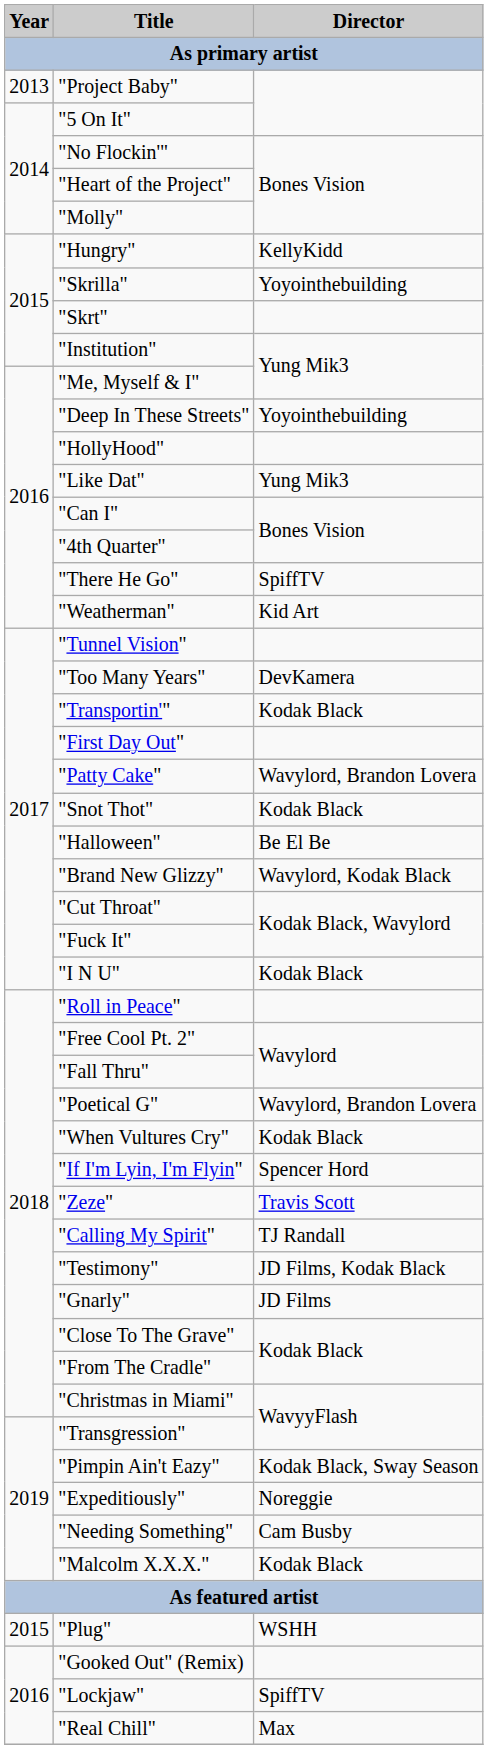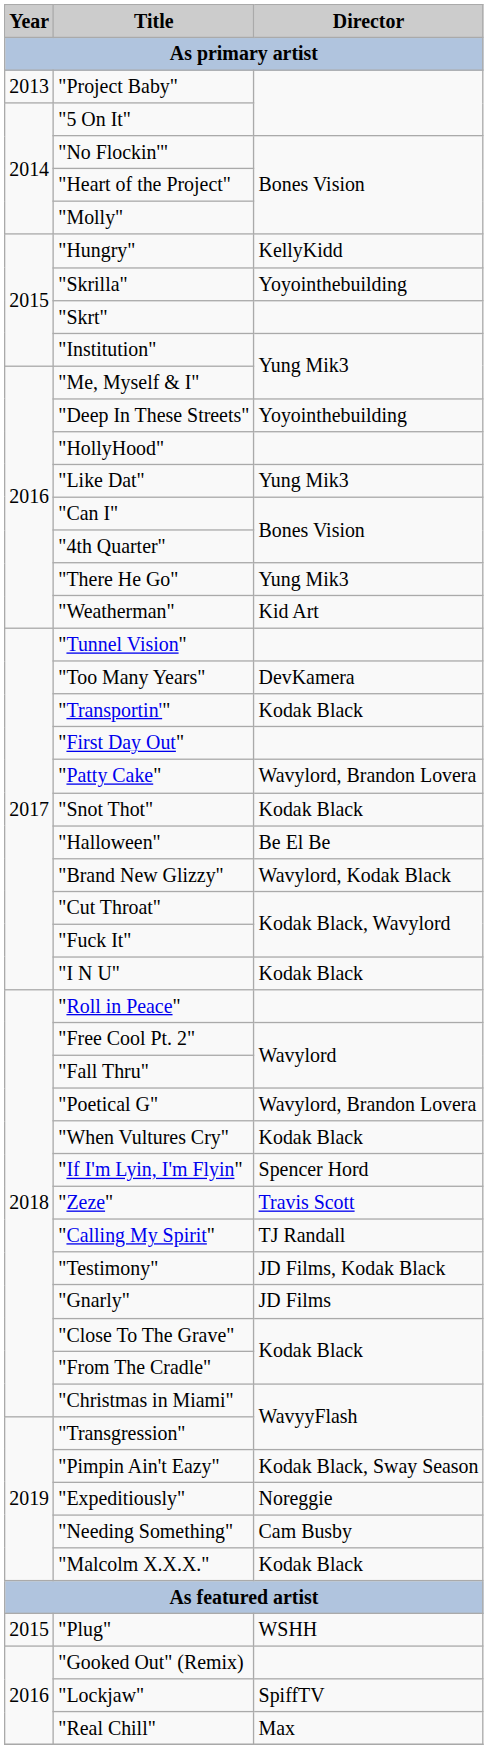 <table class="wikitable" style="font-size:95%">
 <tr>
 <th style="background:#ccc;">Year</th>
 <th style="background:#ccc;">Title</th>
 <th style="background:#ccc;">Director</th>
 </tr>
 <tr style="text-align:center;">
 <th colspan="3" style="background:#B0C4DE;">As primary artist</th>
 </tr>
 <tr>
 <td style="text-align:center;">2013</td>
 <td>"Project Baby"</td>
 <td rowspan="2"></td>
 </tr>
 <tr>
 <td rowspan="4" style="text-align:center;">2014</td>
 <td>"5 On It"</td>
 </tr>
 <tr>
 <td>"No Flockin'"</td>
 <td rowspan="3">Bones Vision</td>
 </tr>
 <tr>
 <td>"Heart of the Project"</td>
 </tr>
 <tr>
 <td>"Molly"</td>
 </tr>
 <tr>
 <td rowspan="4" style="text-align:center;">2015</td>
 <td>"Hungry"</td>
 <td>KellyKidd</td>
 </tr>
 <tr>
 <td>"Skrilla"</td>
 <td>Yoyointhebuilding</td>
 </tr>
 <tr>
 <td>"Skrt"</td>
 <td></td>
 </tr>
 <tr>
 <td>"Institution"</td>
 <td rowspan="2">Yung Mik3</td>
 </tr>
 <tr>
 <td rowspan="8" style="text-align:center;">2016</td>
 <td>"Me, Myself & I"</td>
 </tr>
 <tr>
 <td>"Deep In These Streets"</td>
 <td>Yoyointhebuilding</td>
 </tr>
 <tr>
 <td>"HollyHood"</td>
 <td></td>
 </tr>
 <tr>
 <td>"Like Dat"</td>
 <td>Yung Mik3</td>
 </tr>
 <tr>
 <td>"Can I"</td>
 <td rowspan="2">Bones Vision</td>
 </tr>
 <tr>
 <td>"4th Quarter"</td>
 </tr>
 <tr>
 <td>"There He Go"</td>
-<td>SpiffTV</td>
+<td>Yung Mik3</td>
 </tr>
 <tr>
 <td>"Weatherman"</td>
 <td>Kid Art</td>
 </tr>
 <tr>
 <td rowspan="11" style="text-align:center;">2017</td>
 <td>"<a href='#'>Tunnel Vision</a>"</td>
 <td></td>
 </tr>
 <tr>
 <td>"Too Many Years"</td>
 <td>DevKamera</td>
 </tr>
 <tr>
 <td>"<a href='#'>Transportin'</a>"</td>
 <td>Kodak Black</td>
 </tr>
 <tr>
 <td>"<a href='#'>First Day Out</a>"</td>
 <td></td>
 </tr>
 <tr>
 <td>"<a href='#'>Patty Cake</a>"</td>
 <td>Wavylord, Brandon Lovera</td>
 </tr>
 <tr>
 <td>"Snot Thot"</td>
 <td>Kodak Black</td>
 </tr>
 <tr>
 <td>"Halloween"</td>
 <td>Be El Be</td>
 </tr>
 <tr>
 <td>"Brand New Glizzy"</td>
 <td>Wavylord, Kodak Black</td>
 </tr>
 <tr>
 <td>"Cut Throat"</td>
 <td rowspan="2">Kodak Black, Wavylord</td>
 </tr>
 <tr>
 <td>"Fuck It"</td>
 </tr>
 <tr>
 <td>"I N U"</td>
 <td>Kodak Black</td>
 </tr>
 <tr>
 <td rowspan="13">2018</td>
 <td>"<a href='#'>Roll in Peace</a>"</td>
 <td></td>
 </tr>
 <tr>
 <td>"Free Cool Pt. 2"</td>
 <td rowspan="2">Wavylord</td>
 </tr>
 <tr>
 <td>"Fall Thru"</td>
 </tr>
 <tr>
 <td>"Poetical G"</td>
 <td>Wavylord, Brandon Lovera</td>
 </tr>
 <tr>
 <td>"When Vultures Cry"</td>
 <td>Kodak Black</td>
 </tr>
 <tr>
 <td>"<a href='#'>If I'm Lyin, I'm Flyin</a>"</td>
 <td>Spencer Hord</td>
 </tr>
 <tr>
 <td>"<a href='#'>Zeze</a>"</td>
 <td><a href='#'>Travis Scott</a></td>
 </tr>
 <tr>
 <td>"<a href='#'>Calling My Spirit</a>"</td>
 <td>TJ Randall</td>
 </tr>
 <tr>
 <td>"Testimony"</td>
 <td>JD Films, Kodak Black</td>
 </tr>
 <tr>
 <td>"Gnarly"</td>
 <td>JD Films</td>
 </tr>
 <tr>
 <td>"Close To The Grave"</td>
 <td rowspan="2">Kodak Black</td>
 </tr>
 <tr>
 <td>"From The Cradle"</td>
 </tr>
 <tr>
 <td>"Christmas in Miami"</td>
 <td rowspan="2">WavyyFlash</td>
 </tr>
 <tr>
 <td rowspan="5">2019</td>
 <td>"Transgression"</td>
 </tr>
 <tr>
 <td>"Pimpin Ain't Eazy"</td>
 <td>Kodak Black, Sway Season</td>
 </tr>
 <tr>
 <td>"Expeditiously"</td>
 <td>Noreggie</td>
 </tr>
 <tr>
 <td>"Needing Something"</td>
 <td>Cam Busby</td>
 </tr>
 <tr>
 <td>"Malcolm X.X.X."</td>
 <td>Kodak Black</td>
 </tr>
 <tr>
 <th colspan="3" style="background:#B0C4DE;">As featured artist</th>
 </tr>
 <tr>
 <td>2015</td>
 <td>"Plug"<br></td>
 <td>WSHH</td>
 </tr>
 <tr>
 <td rowspan="3" style="text-align:center;">2016</td>
 <td>"Gooked Out" (Remix)<br></td>
 <td></td>
 </tr>
 <tr>
 <td>"Lockjaw"<br></td>
 <td>SpiffTV</td>
 </tr>
 <tr>
 <td>"Real Chill"<br></td>
 <td>Max</td>
 </tr>
 <tr>
 </tr>
 </table>
